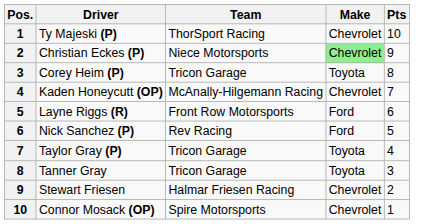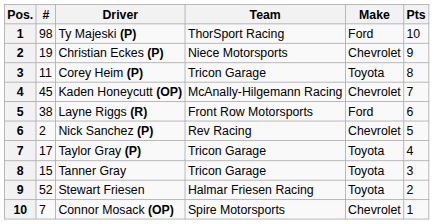 <table class="wikitable" style="font-size:95%">
 <tr>
 <th>Pos.</th>
+<th>#</th>
 <th>Driver</th>
 <th>Team</th>
 <th>Make</th>
 <th>Pts</th>
 </tr>
 <tr>
 <th>1</th>
+<td>98</td>
 <td>Ty Majeski <strong>(P)</strong></td>
 <td>ThorSport Racing</td>
-<td>Chevrolet</td>
+<td>Ford</td>
 <td>10</td>
 </tr>
 <tr>
 <th>2</th>
+<td>19</td>
 <td>Christian Eckes <strong>(P)</strong></td>
 <td>Niece Motorsports</td>
-<td style="background: lightgreen;">Chevrolet</td>
+<td>Chevrolet</td>
 <td>9</td>
 </tr>
 <tr>
 <th>3</th>
+<td>11</td>
 <td>Corey Heim <strong>(P)</strong></td>
 <td>Tricon Garage</td>
 <td>Toyota</td>
 <td>8</td>
 </tr>
 <tr>
 <th>4</th>
+<td>45</td>
 <td>Kaden Honeycutt <strong>(OP)</strong></td>
 <td>McAnally-Hilgemann Racing</td>
 <td>Chevrolet</td>
 <td>7</td>
 </tr>
 <tr>
 <th>5</th>
+<td>38</td>
 <td>Layne Riggs <strong>(R)</strong></td>
 <td>Front Row Motorsports</td>
 <td>Ford</td>
 <td>6</td>
 </tr>
 <tr>
 <th>6</th>
+<td>2</td>
 <td>Nick Sanchez <strong>(P)</strong></td>
 <td>Rev Racing</td>
-<td>Ford</td>
+<td>Chevrolet</td>
 <td>5</td>
 </tr>
 <tr>
 <th>7</th>
+<td>17</td>
 <td>Taylor Gray <strong>(P)</strong></td>
 <td>Tricon Garage</td>
 <td>Toyota</td>
 <td>4</td>
 </tr>
 <tr>
 <th>8</th>
+<td>15</td>
 <td>Tanner Gray</td>
 <td>Tricon Garage</td>
 <td>Toyota</td>
 <td>3</td>
 </tr>
 <tr>
 <th>9</th>
+<td>52</td>
 <td>Stewart Friesen</td>
 <td>Halmar Friesen Racing</td>
-<td>Chevrolet</td>
+<td>Toyota</td>
 <td>2</td>
 </tr>
 <tr>
 <th>10</th>
+<td>7</td>
 <td>Connor Mosack <strong>(OP)</strong></td>
 <td>Spire Motorsports</td>
 <td>Chevrolet</td>
 <td>1</td>
 </tr>
 </table>
